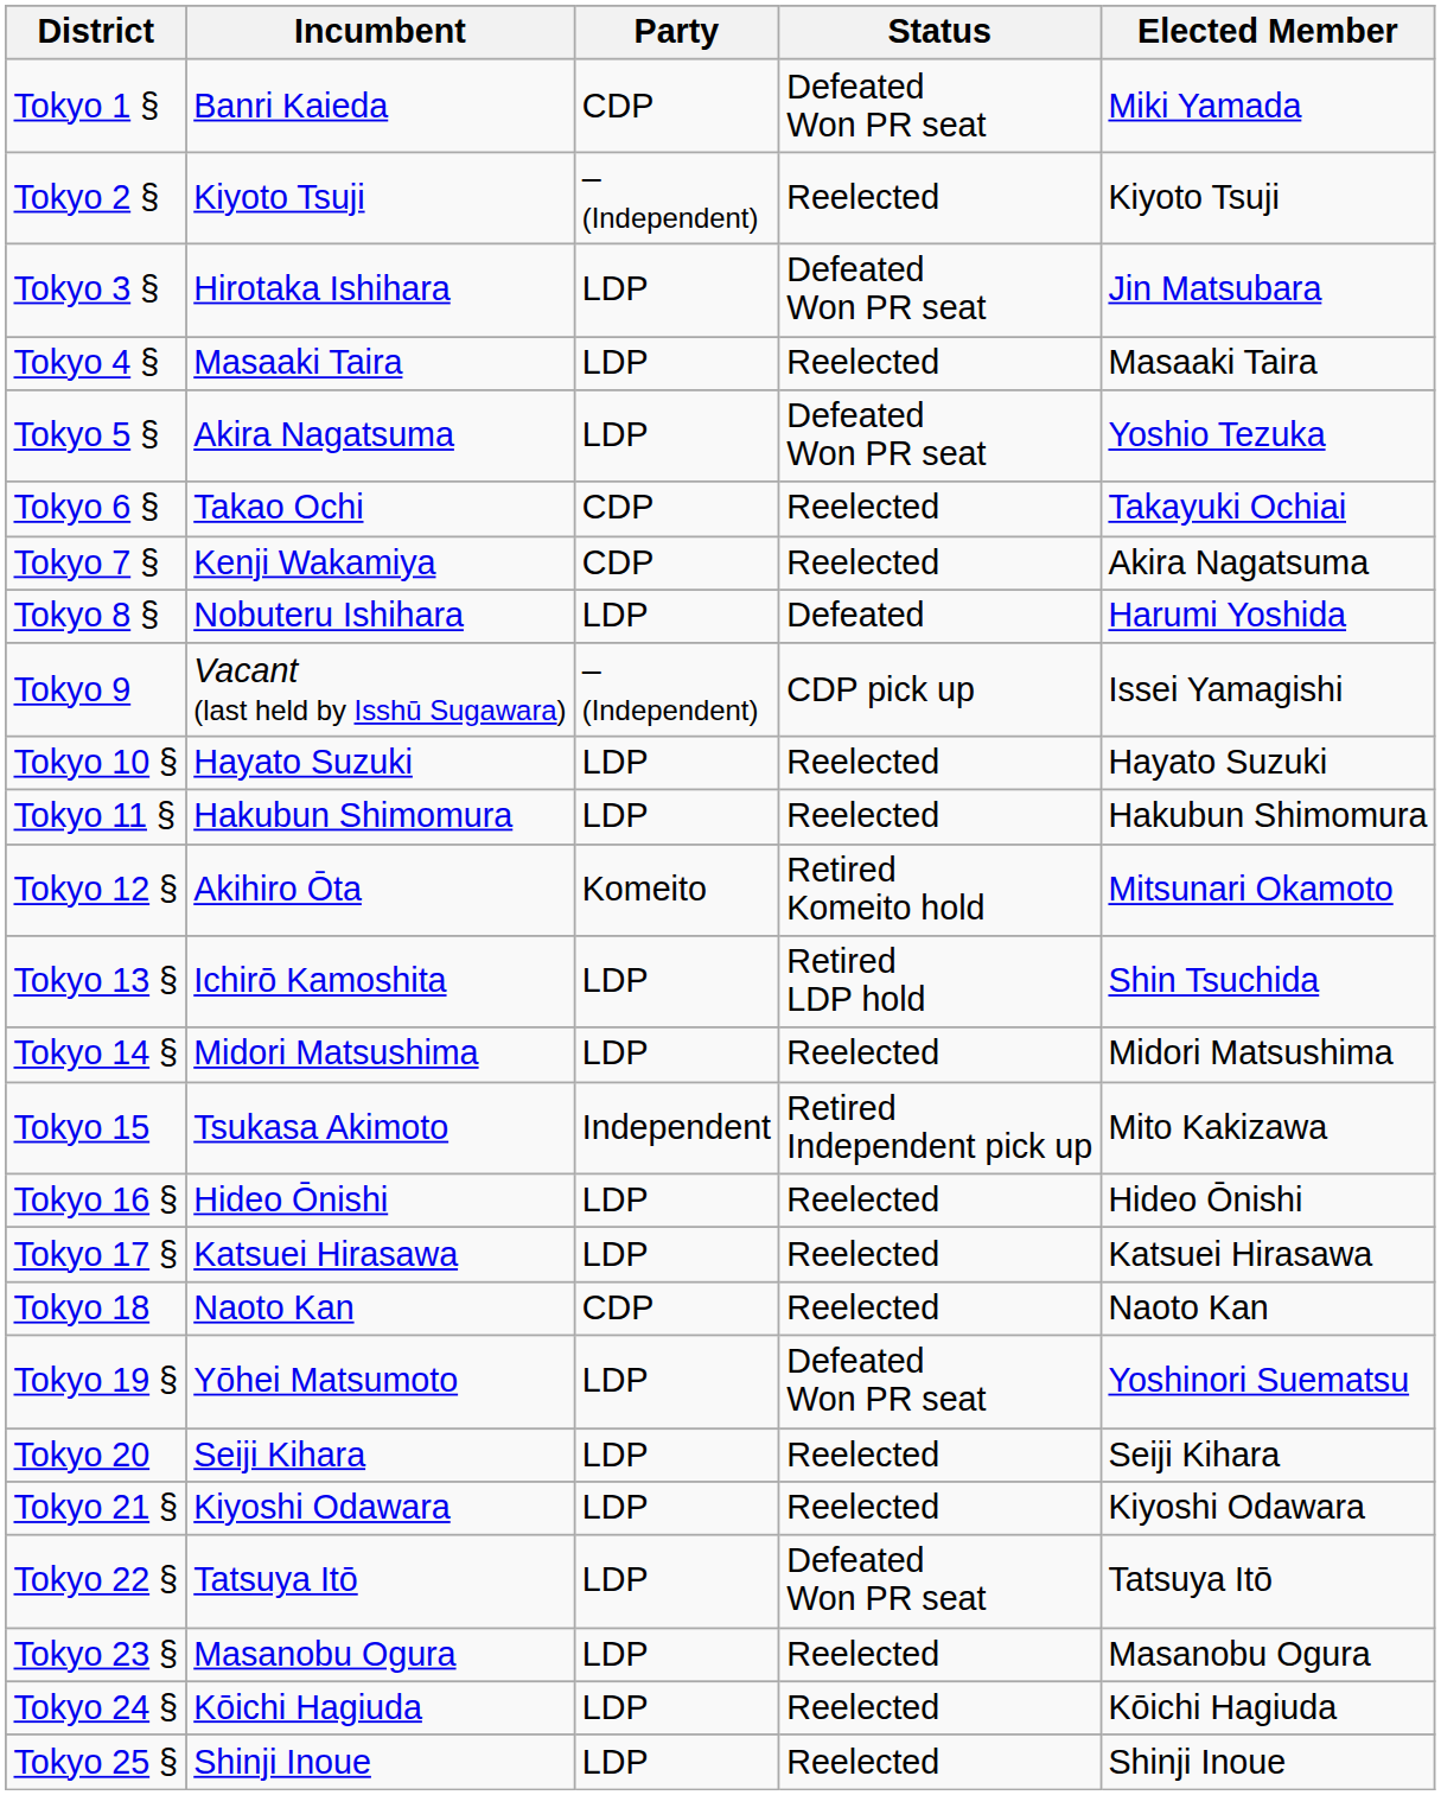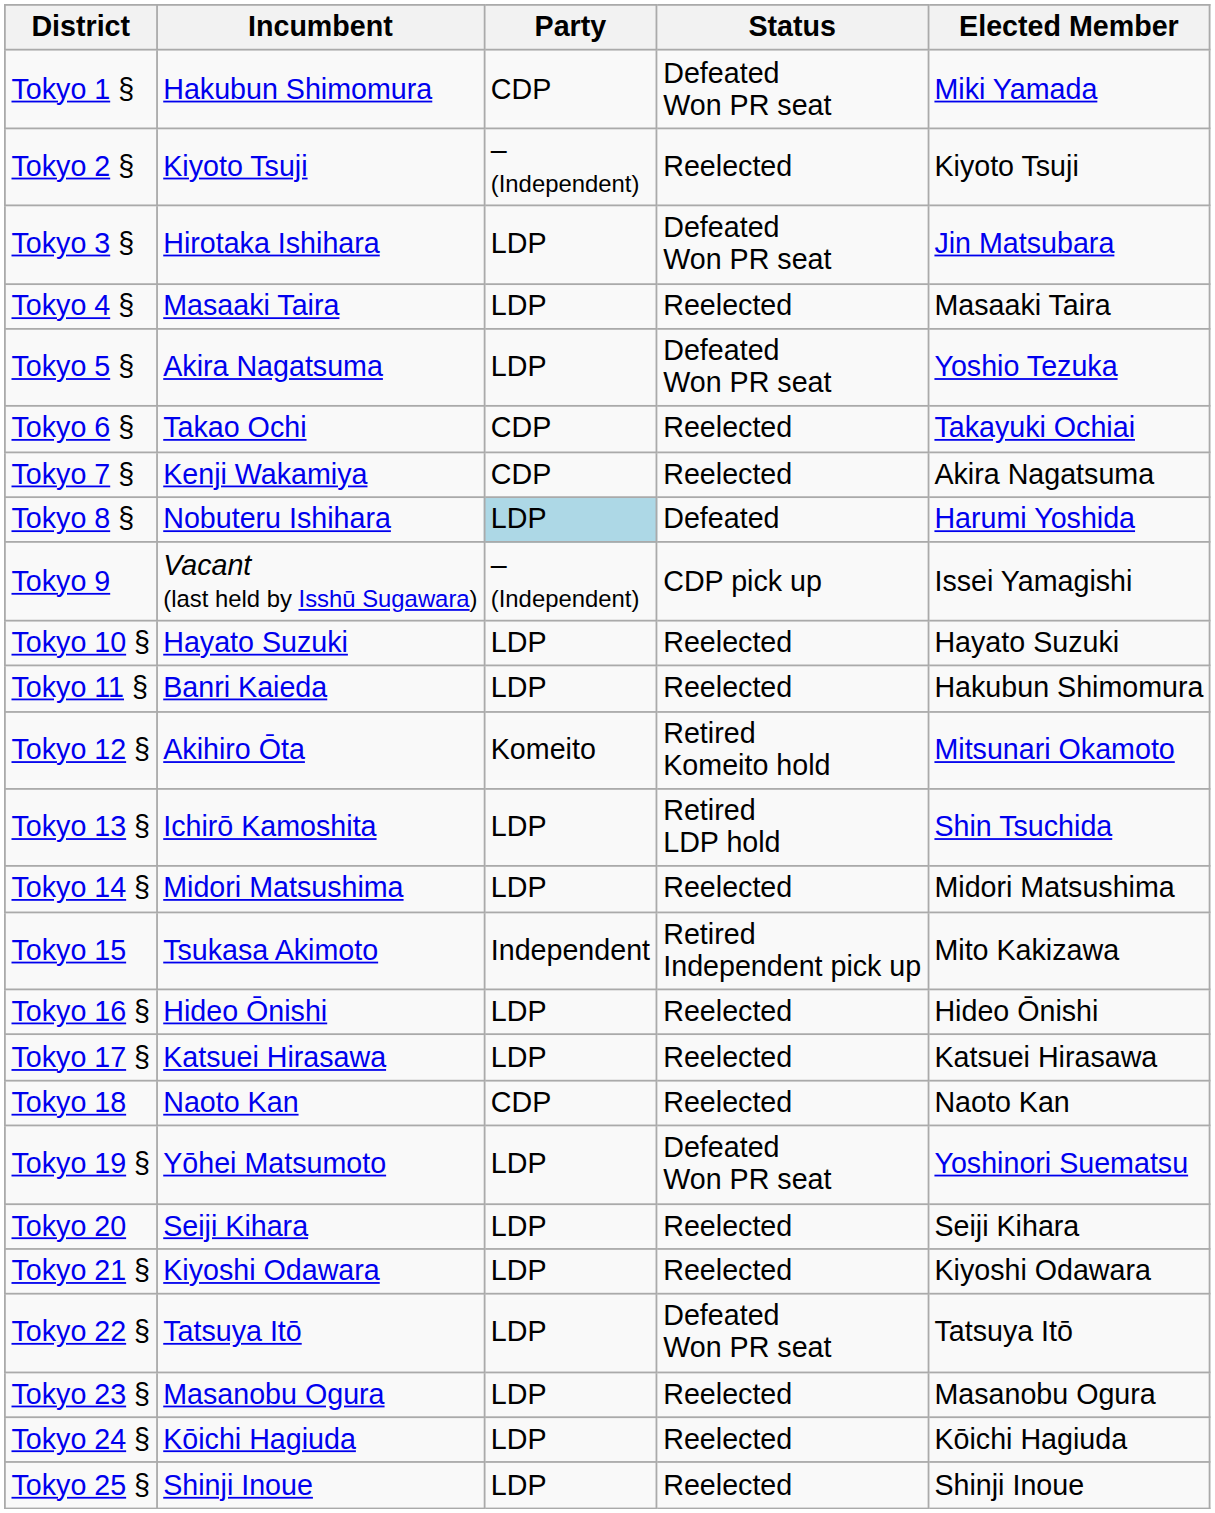 <table class="wikitable">
 <tr>
 <th>District</th>
 <th>Incumbent</th>
 <th>Party</th>
 <th>Status</th>
 <th>Elected Member</th>
 </tr>
 <tr>
 <td><a href='#'>Tokyo 1</a> §</td>
-<td><a href='#'>Banri Kaieda</a></td>
+<td><a href='#'>Hakubun Shimomura</a></td>
 <td>CDP</td>
 <td>Defeated<br>Won PR seat</td>
 <td><a href='#'>Miki Yamada</a></td>
 </tr>
 <tr>
 <td><a href='#'>Tokyo 2</a> §</td>
 <td><a href='#'>Kiyoto Tsuji</a></td>
 <td>–<br><small>(Independent)</small></td>
 <td>Reelected</td>
 <td>Kiyoto Tsuji</td>
 </tr>
 <tr>
 <td><a href='#'>Tokyo 3</a> §</td>
 <td><a href='#'>Hirotaka Ishihara</a></td>
 <td>LDP</td>
 <td>Defeated<br>Won PR seat</td>
 <td><a href='#'>Jin Matsubara</a></td>
 </tr>
 <tr>
 <td><a href='#'>Tokyo 4</a> §</td>
 <td><a href='#'>Masaaki Taira</a></td>
 <td>LDP</td>
 <td>Reelected</td>
 <td>Masaaki Taira</td>
 </tr>
 <tr>
 <td><a href='#'>Tokyo 5</a> §</td>
 <td><a href='#'>Akira Nagatsuma</a></td>
 <td>LDP</td>
 <td>Defeated<br>Won PR seat</td>
 <td><a href='#'>Yoshio Tezuka</a></td>
 </tr>
 <tr>
 <td><a href='#'>Tokyo 6</a> §</td>
 <td><a href='#'>Takao Ochi</a></td>
 <td>CDP</td>
 <td>Reelected</td>
 <td><a href='#'>Takayuki Ochiai</a></td>
 </tr>
 <tr>
 <td><a href='#'>Tokyo 7</a> §</td>
 <td><a href='#'>Kenji Wakamiya</a></td>
 <td>CDP</td>
 <td>Reelected</td>
 <td>Akira Nagatsuma</td>
 </tr>
 <tr>
 <td><a href='#'>Tokyo 8</a> §</td>
 <td><a href='#'>Nobuteru Ishihara</a></td>
-<td>LDP</td>
+<td style="background: lightblue;">LDP</td>
 <td>Defeated</td>
 <td><a href='#'>Harumi Yoshida</a></td>
 </tr>
 <tr>
 <td><a href='#'>Tokyo 9</a></td>
 <td><em>Vacant</em><br><small>(last held by <a href='#'>Isshū Sugawara</a>)</small></td>
 <td>–<br><small>(Independent)</small></td>
 <td>CDP pick up</td>
 <td>Issei Yamagishi</td>
 </tr>
 <tr>
 <td><a href='#'>Tokyo 10</a> §</td>
 <td><a href='#'>Hayato Suzuki</a></td>
 <td>LDP</td>
 <td>Reelected</td>
 <td>Hayato Suzuki</td>
 </tr>
 <tr>
 <td><a href='#'>Tokyo 11</a> §</td>
-<td><a href='#'>Hakubun Shimomura</a></td>
+<td><a href='#'>Banri Kaieda</a></td>
 <td>LDP</td>
 <td>Reelected</td>
 <td>Hakubun Shimomura</td>
 </tr>
 <tr>
 <td><a href='#'>Tokyo 12</a> §</td>
 <td><a href='#'>Akihiro Ōta</a></td>
 <td>Komeito</td>
 <td>Retired<br>Komeito hold</td>
 <td><a href='#'>Mitsunari Okamoto</a></td>
 </tr>
 <tr>
 <td><a href='#'>Tokyo 13</a> §</td>
 <td><a href='#'>Ichirō Kamoshita</a></td>
 <td>LDP</td>
 <td>Retired<br>LDP hold</td>
 <td><a href='#'>Shin Tsuchida</a></td>
 </tr>
 <tr>
 <td><a href='#'>Tokyo 14</a> §</td>
 <td><a href='#'>Midori Matsushima</a></td>
 <td>LDP</td>
 <td>Reelected</td>
 <td>Midori Matsushima</td>
 </tr>
 <tr>
 <td><a href='#'>Tokyo 15</a></td>
 <td><a href='#'>Tsukasa Akimoto</a></td>
 <td>Independent</td>
 <td>Retired<br>Independent pick up</td>
 <td>Mito Kakizawa</td>
 </tr>
 <tr>
 <td><a href='#'>Tokyo 16</a> §</td>
 <td><a href='#'>Hideo Ōnishi</a></td>
 <td>LDP</td>
 <td>Reelected</td>
 <td>Hideo Ōnishi</td>
 </tr>
 <tr>
 <td><a href='#'>Tokyo 17</a> §</td>
 <td><a href='#'>Katsuei Hirasawa</a></td>
 <td>LDP</td>
 <td>Reelected</td>
 <td>Katsuei Hirasawa</td>
 </tr>
 <tr>
 <td><a href='#'>Tokyo 18</a></td>
 <td><a href='#'>Naoto Kan</a></td>
 <td>CDP</td>
 <td>Reelected</td>
 <td>Naoto Kan</td>
 </tr>
 <tr>
 <td><a href='#'>Tokyo 19</a> §</td>
 <td><a href='#'>Yōhei Matsumoto</a></td>
 <td>LDP</td>
 <td>Defeated<br>Won PR seat</td>
 <td><a href='#'>Yoshinori Suematsu</a></td>
 </tr>
 <tr>
 <td><a href='#'>Tokyo 20</a></td>
 <td><a href='#'>Seiji Kihara</a></td>
 <td>LDP</td>
 <td>Reelected</td>
 <td>Seiji Kihara</td>
 </tr>
 <tr>
 <td><a href='#'>Tokyo 21</a> §</td>
 <td><a href='#'>Kiyoshi Odawara</a></td>
 <td>LDP</td>
 <td>Reelected</td>
 <td>Kiyoshi Odawara</td>
 </tr>
 <tr>
 <td><a href='#'>Tokyo 22</a> §</td>
 <td><a href='#'>Tatsuya Itō</a></td>
 <td>LDP</td>
 <td>Defeated<br>Won PR seat</td>
 <td>Tatsuya Itō</td>
 </tr>
 <tr>
 <td><a href='#'>Tokyo 23</a> §</td>
 <td><a href='#'>Masanobu Ogura</a></td>
 <td>LDP</td>
 <td>Reelected</td>
 <td>Masanobu Ogura</td>
 </tr>
 <tr>
 <td><a href='#'>Tokyo 24</a> §</td>
 <td><a href='#'>Kōichi Hagiuda</a></td>
 <td>LDP</td>
 <td>Reelected</td>
 <td>Kōichi Hagiuda</td>
 </tr>
 <tr>
 <td><a href='#'>Tokyo 25</a> §</td>
 <td><a href='#'>Shinji Inoue</a></td>
 <td>LDP</td>
 <td>Reelected</td>
 <td>Shinji Inoue</td>
 </tr>
 </table>
